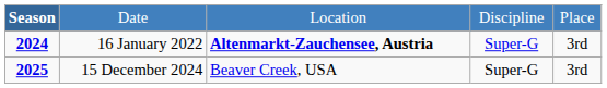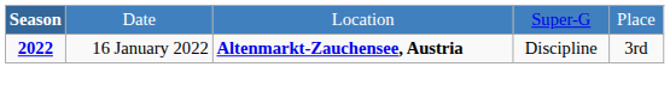 <table class="wikitable" style="font-size:95%; text-align:center; border:grey solid 1px; border-collapse:collapse;" width="45%">
 <tr style="background-color:#369; color:white;">
 <td rowspan="2" colspan="1" width="5%"><strong>Season</strong></td>
 </tr>
 <tr style="background-color:#4180be; color:white;">
 <td>Date</td>
 <td>Location</td>
-<td>Discipline</td>
+<td><a href='#'>Super-G</a></td>
 <td>Place</td>
 </tr>
 <tr>
-<td><strong><a href='#'>2024</a></strong></td>
+<td><strong><a href='#'>2022</a></strong></td>
 <td align=right>16 January 2022</td>
 <td align=left><strong> <a href='#'>Altenmarkt-Zauchensee</a>, Austria</strong></td>
-<td><a href='#'>Super-G</a></td>
-<td>3rd</td>
-</tr>
-<tr>
-<td rowspan=1><a href='#'><strong>2025</strong></a></td>
-<td align=right>15 December 2024</td>
-<td align=left> <a href='#'>Beaver Creek</a>, USA</td>
-<td>Super-G</td>
+<td>Discipline</td>
 <td>3rd</td>
 </tr>
 </table>
